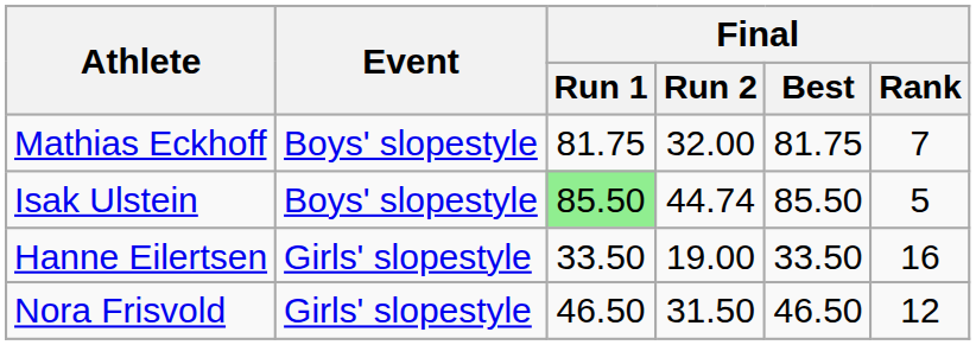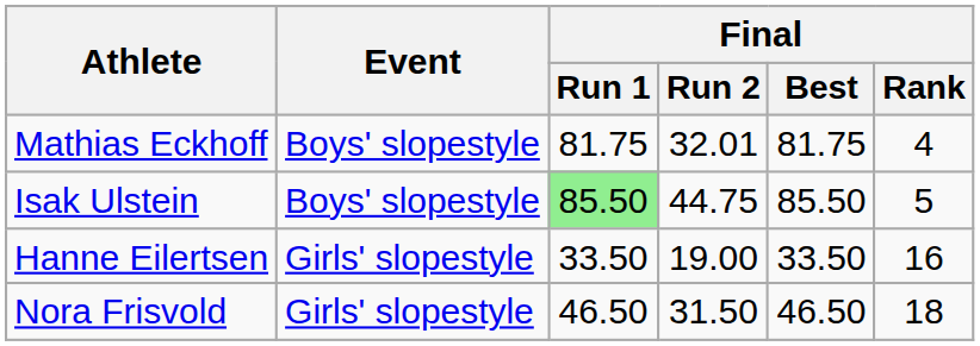 <table class="wikitable" style="font-size:90%">
 <tr>
 <th rowspan=2>Athlete</th>
 <th rowspan=2>Event</th>
 <th colspan=5>Final</th>
 </tr>
 <tr style="font-size:95%">
 <th>Run 1</th>
 <th>Run 2</th>
 <th>Best</th>
 <th>Rank</th>
 </tr>
 <tr align=center>
 <td align=left><a href='#'>Mathias Eckhoff</a></td>
 <td align=left><a href='#'>Boys' slopestyle</a></td>
 <td>81.75</td>
-<td>32.00</td>
+<td>32.01</td>
 <td>81.75</td>
-<td>7</td>
+<td>4</td>
 </tr>
 <tr align=center>
 <td align=left><a href='#'>Isak Ulstein</a></td>
 <td align=left><a href='#'>Boys' slopestyle</a></td>
 <td style="background: lightgreen;">85.50</td>
-<td>44.74</td>
+<td>44.75</td>
 <td>85.50</td>
 <td>5</td>
 </tr>
 <tr align=center>
 <td align=left><a href='#'>Hanne Eilertsen</a></td>
 <td align=left><a href='#'>Girls' slopestyle</a></td>
 <td>33.50</td>
 <td>19.00</td>
 <td>33.50</td>
 <td>16</td>
 </tr>
 <tr align=center>
 <td align=left><a href='#'>Nora Frisvold</a></td>
 <td align=left><a href='#'>Girls' slopestyle</a></td>
 <td>46.50</td>
 <td>31.50</td>
 <td>46.50</td>
-<td>12</td>
+<td>18</td>
 </tr>
 </table>
